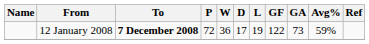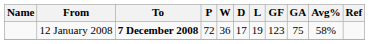 <table class="wikitable sortable">
 <tr>
 <th>Name</th>
 <th>From</th>
 <th class="unsortable">To</th>
 <th>P</th>
 <th>W</th>
 <th>D</th>
 <th>L</th>
 <th>GF</th>
 <th>GA</th>
 <th>Avg%</th>
 <th>Ref</th>
 </tr>
 <tr>
 <td align=left> </td>
 <td align=left>12 January 2008</td>
 <td align=left><strong>7 December 2008</strong></td>
 <td align=center>72</td>
 <td align=center>36</td>
 <td align=center>17</td>
 <td align=center>19</td>
-<td align=center>122</td>
-<td align=center>73</td>
-<td align=center>59%</td>
+<td align=center>123</td>
+<td align=center>75</td>
+<td align=center>58%</td>
 <td align=center></td>
 </tr>
 <tr>
 </tr>
 </table>
